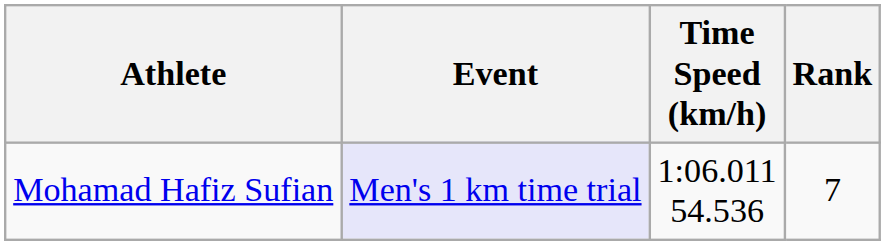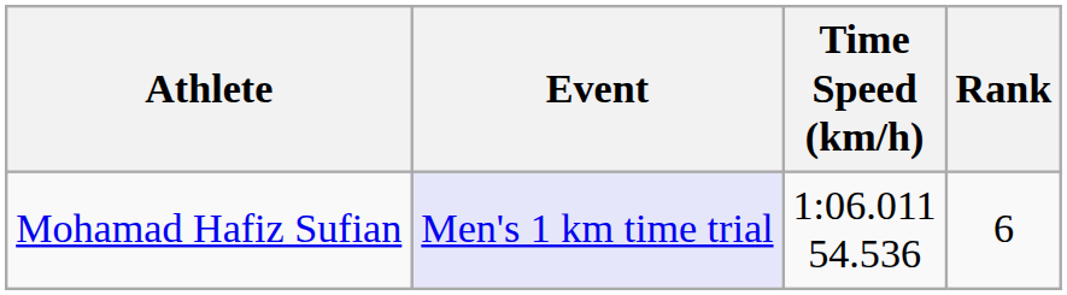 <table class="wikitable" style="font-size:90%;">
 <tr>
 <th>Athlete</th>
 <th>Event</th>
 <th>Time<br>Speed<br>(km/h)</th>
 <th>Rank</th>
 </tr>
 <tr align=center>
 <td align=left><a href='#'>Mohamad Hafiz Sufian</a></td>
 <td align=left style="background: lavender;"><a href='#'>Men's 1 km time trial</a></td>
 <td>1:06.011<br>54.536</td>
-<td>7</td>
+<td>6</td>
 </tr>
 </table>
